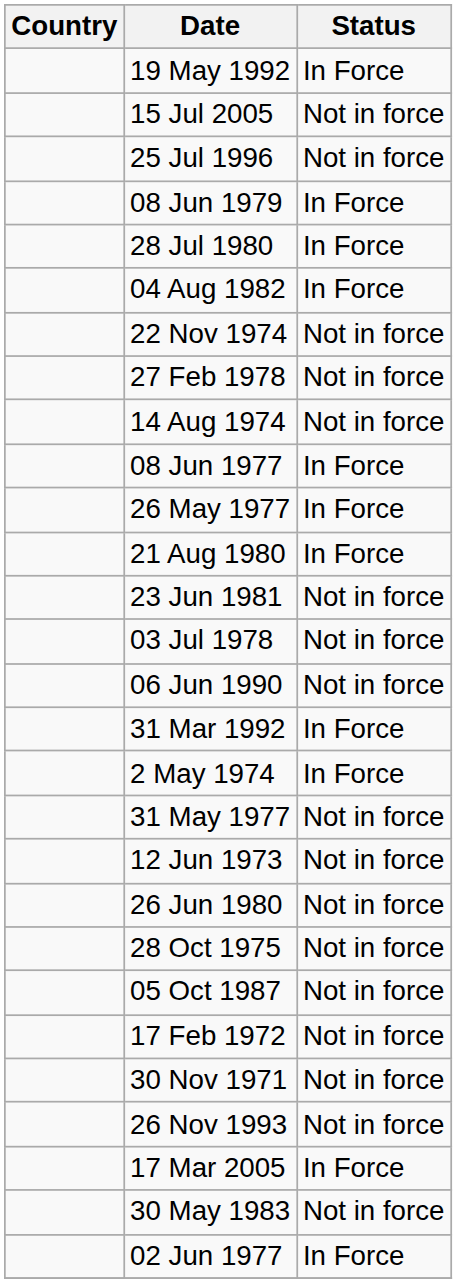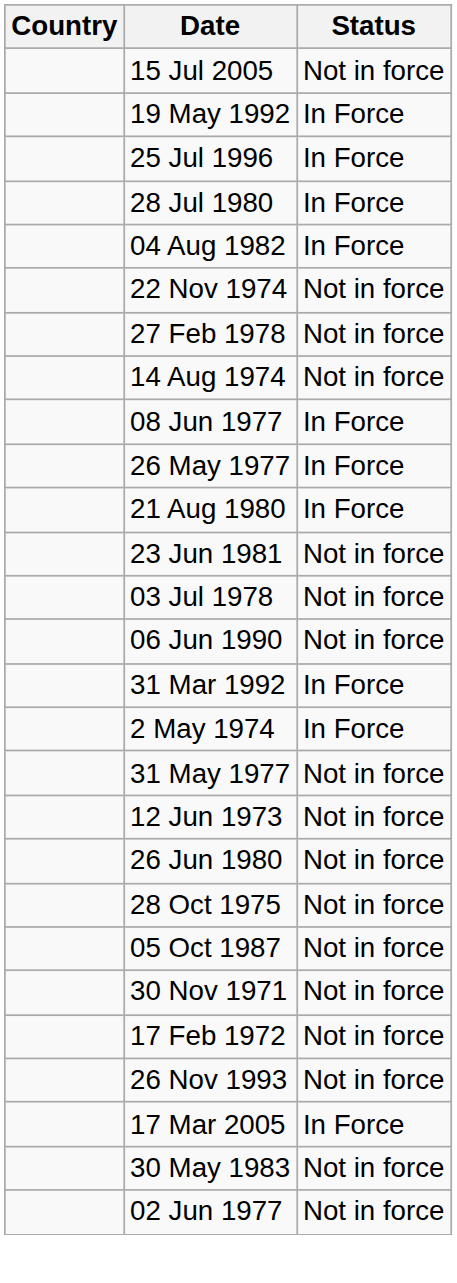 <table class ="wikitable">
 <tr>
 <th>Country</th>
 <th>Date</th>
 <th>Status</th>
 </tr>
 <tr>
 <td></td>
+<td>15 Jul 2005</td>
+<td>Not in force</td>
+</tr>
+<tr>
+<td></td>
 <td>19 May 1992</td>
 <td>In Force</td>
 </tr>
 <tr>
 <td></td>
-<td>15 Jul 2005</td>
-<td>Not in force</td>
-</tr>
-<tr>
-<td></td>
 <td>25 Jul 1996</td>
-<td>Not in force</td>
-</tr>
-<tr>
-<td></td>
-<td>08 Jun 1979</td>
 <td>In Force</td>
 </tr>
 <tr>
 <td></td>
 <td>28 Jul 1980</td>
 <td>In Force</td>
 </tr>
 <tr>
 <td></td>
 <td>04 Aug 1982</td>
 <td>In Force</td>
 </tr>
 <tr>
 <td></td>
 <td>22 Nov 1974</td>
 <td>Not in force</td>
 </tr>
 <tr>
 <td></td>
 <td>27 Feb 1978</td>
 <td>Not in force</td>
 </tr>
 <tr>
 <td></td>
 <td>14 Aug 1974</td>
 <td>Not in force</td>
 </tr>
 <tr>
 <td></td>
 <td>08 Jun 1977</td>
 <td>In Force</td>
 </tr>
 <tr>
 <td></td>
 <td>26 May 1977</td>
 <td>In Force</td>
 </tr>
 <tr>
 <td></td>
 <td>21 Aug 1980</td>
 <td>In Force</td>
 </tr>
 <tr>
 <td></td>
 <td>23 Jun 1981</td>
 <td>Not in force</td>
 </tr>
 <tr>
 <td></td>
 <td>03 Jul 1978</td>
 <td>Not in force</td>
 </tr>
 <tr>
 <td></td>
 <td>06 Jun 1990</td>
 <td>Not in force</td>
 </tr>
 <tr>
 <td></td>
 <td>31 Mar 1992</td>
 <td>In Force</td>
 </tr>
 <tr>
 <td></td>
 <td>2 May 1974</td>
 <td>In Force</td>
 </tr>
 <tr>
 <td></td>
 <td>31 May 1977</td>
 <td>Not in force</td>
 </tr>
 <tr>
 <td></td>
 <td>12 Jun 1973</td>
 <td>Not in force</td>
 </tr>
 <tr>
 <td></td>
 <td>26 Jun 1980</td>
 <td>Not in force</td>
 </tr>
 <tr>
 <td></td>
 <td>28 Oct 1975</td>
 <td>Not in force</td>
 </tr>
 <tr>
 <td></td>
 <td>05 Oct 1987</td>
 <td>Not in force</td>
 </tr>
 <tr>
 <td></td>
-<td>17 Feb 1972</td>
+<td>30 Nov 1971</td>
 <td>Not in force</td>
 </tr>
 <tr>
 <td></td>
-<td>30 Nov 1971</td>
+<td>17 Feb 1972</td>
 <td>Not in force</td>
 </tr>
 <tr>
 <td></td>
 <td>26 Nov 1993</td>
 <td>Not in force</td>
 </tr>
 <tr>
 <td></td>
 <td>17 Mar 2005</td>
 <td>In Force</td>
 </tr>
 <tr>
 <td></td>
 <td>30 May 1983</td>
 <td>Not in force</td>
 </tr>
 <tr>
 <td></td>
 <td>02 Jun 1977</td>
-<td>In Force</td>
+<td>Not in force</td>
 </tr>
 <tr>
 </tr>
 </table>
